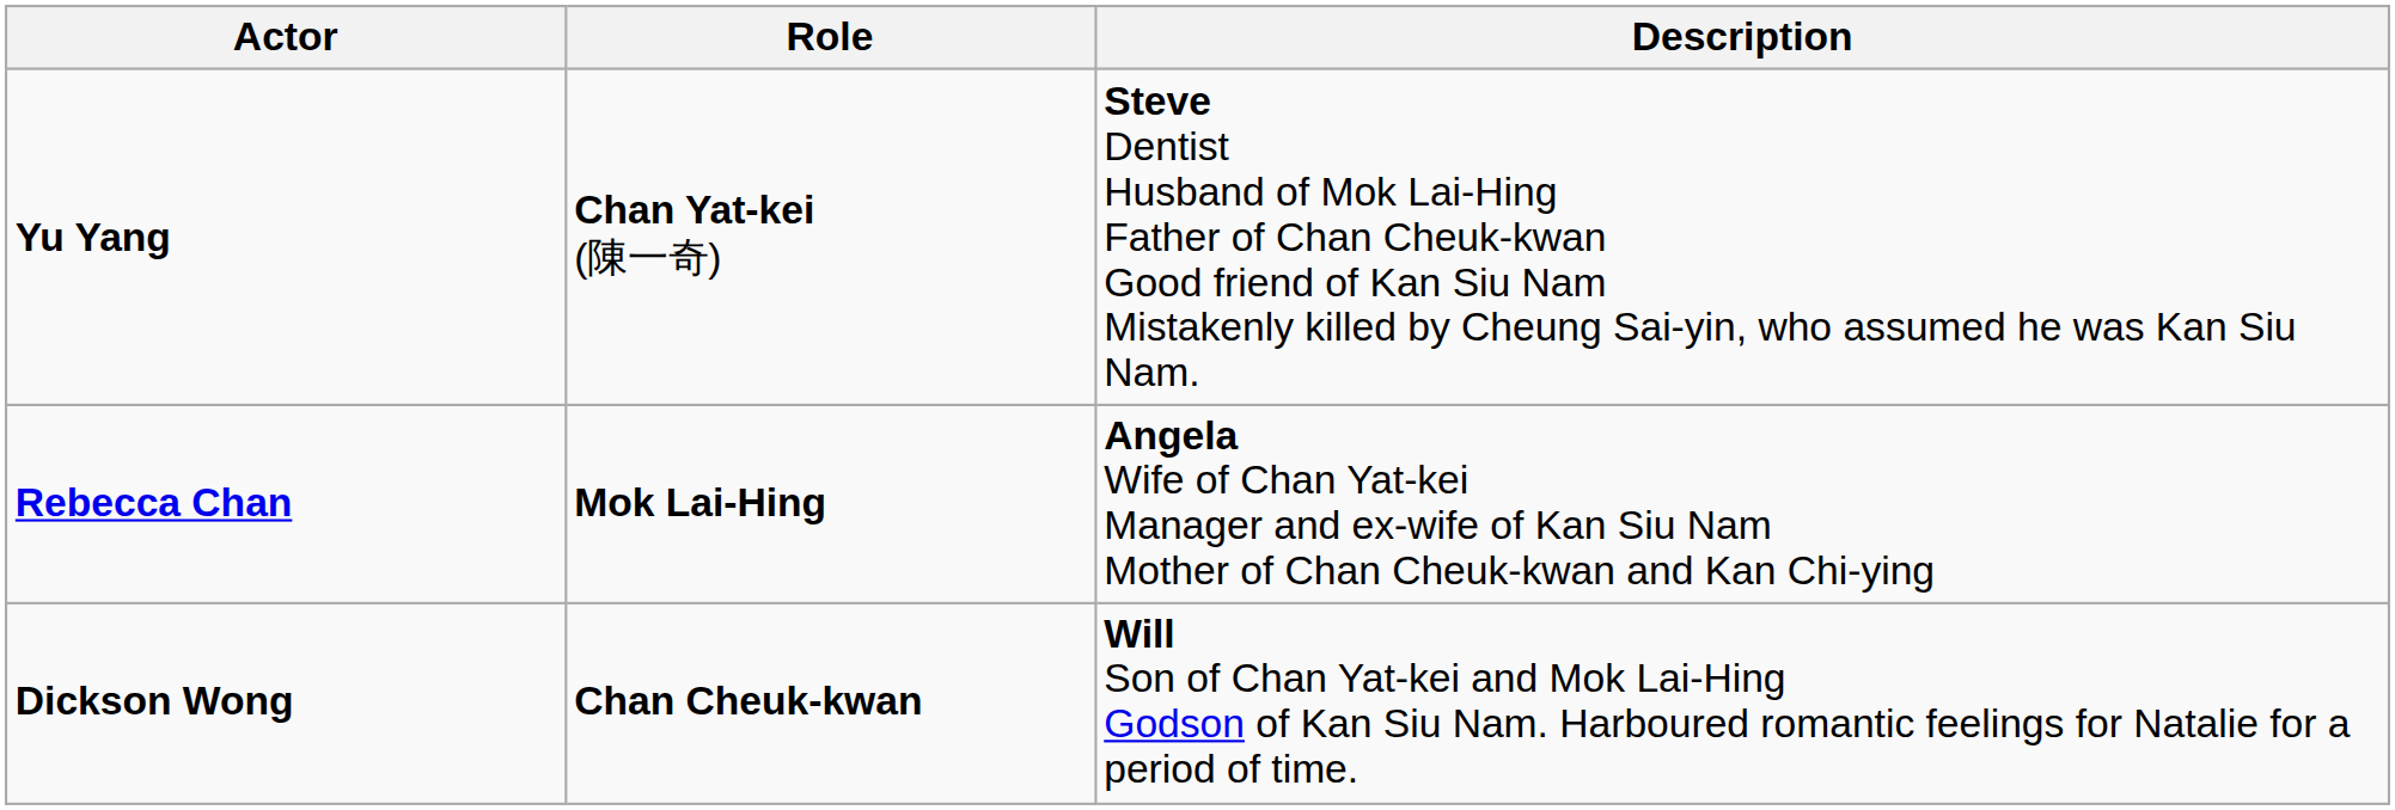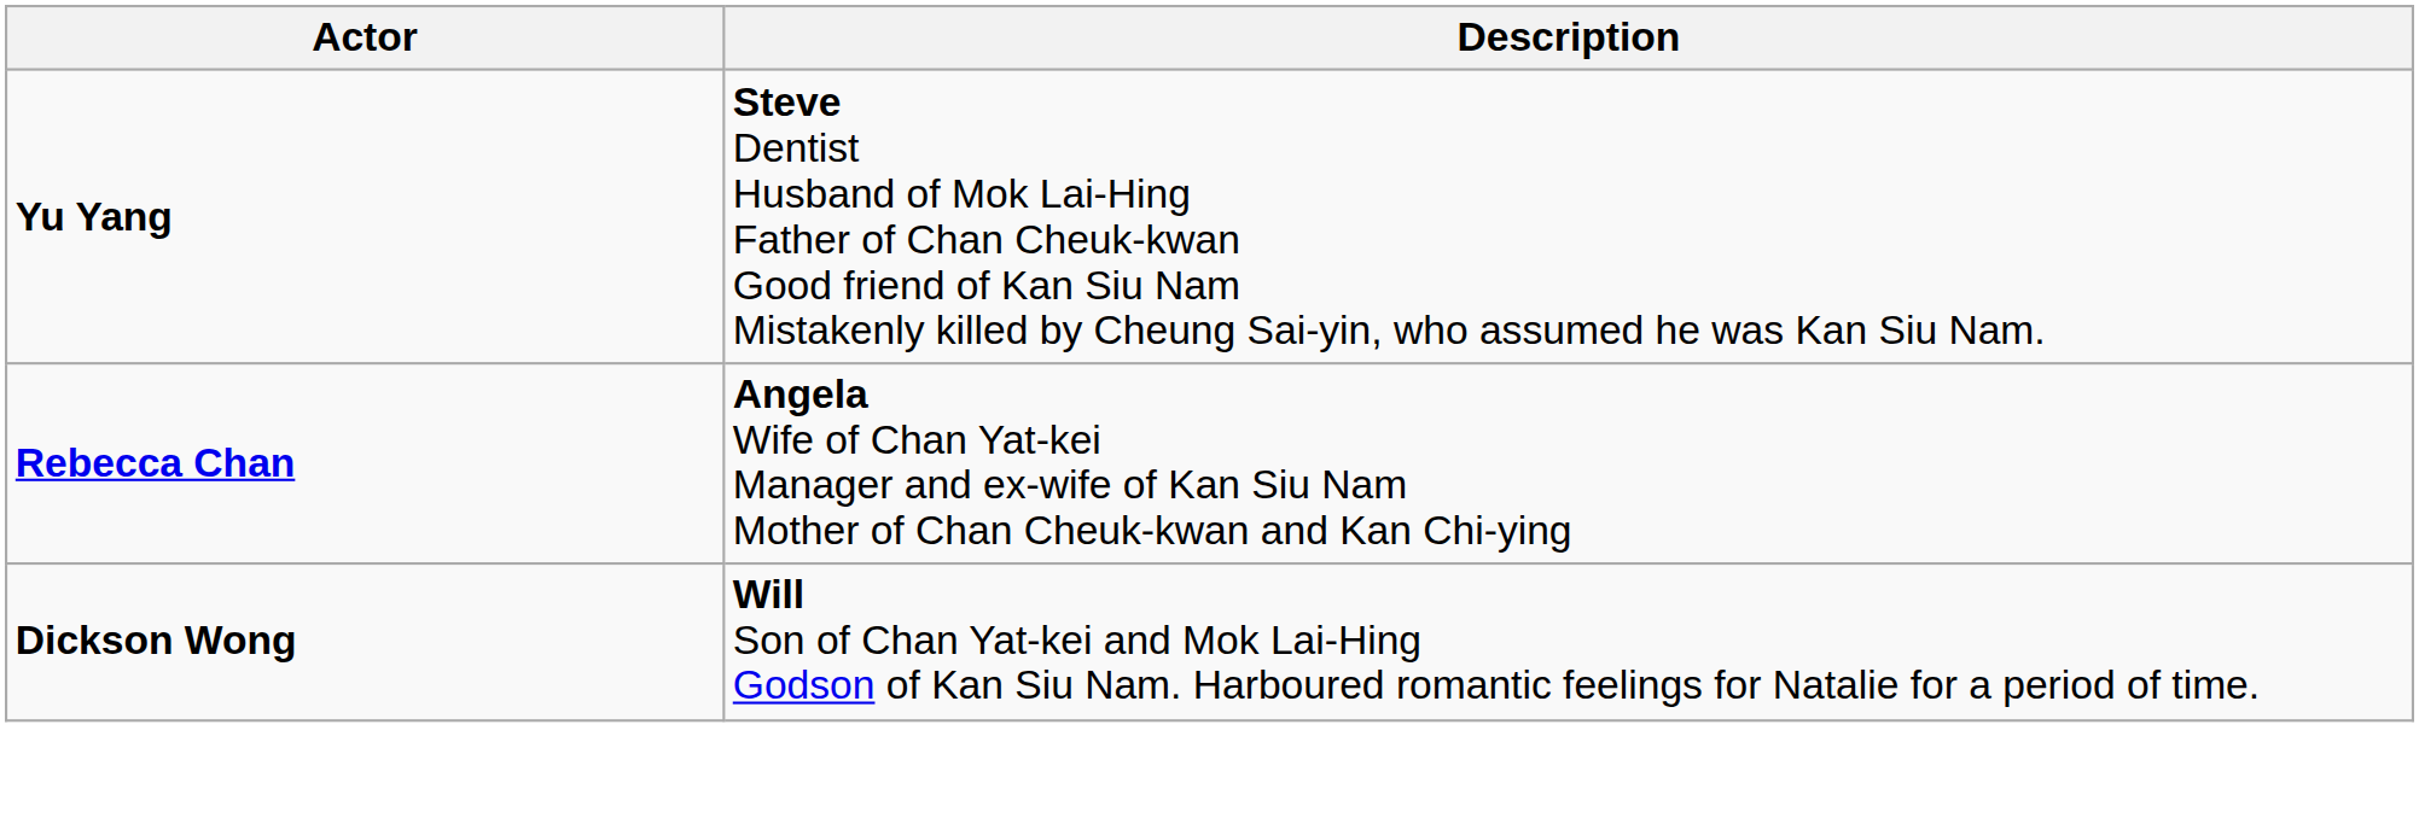 <table class="wikitable" width="60%">
 <tr>
 <th style="width:6%">Actor</th>
-<th style="width:6%">Role</th>
 <th style="width:15%">Description</th>
 </tr>
 <tr>
 <td><strong>Yu Yang</strong></td>
-<td><strong>Chan Yat-kei</strong><br>(陳一奇)</td>
 <td><strong>Steve</strong><br>Dentist<br>Husband of Mok Lai-Hing<br>Father of Chan Cheuk-kwan<br>Good friend of Kan Siu Nam<br>Mistakenly killed by Cheung Sai-yin, who assumed he was Kan Siu Nam.</td>
 </tr>
 <tr>
 <td><strong><a href='#'>Rebecca Chan</a></strong></td>
-<td><strong>Mok Lai-Hing</strong></td>
 <td><strong>Angela</strong><br>Wife of Chan Yat-kei<br>Manager and ex-wife of Kan Siu Nam<br>Mother of Chan Cheuk-kwan and Kan Chi-ying</td>
 </tr>
 <tr>
 <td><strong>Dickson Wong</strong></td>
-<td><strong>Chan Cheuk-kwan</strong></td>
 <td><strong>Will</strong><br>Son of Chan Yat-kei and Mok Lai-Hing<br><a href='#'>Godson</a> of Kan Siu Nam. Harboured romantic feelings for Natalie for a period of time.</td>
 </tr>
 </table>
